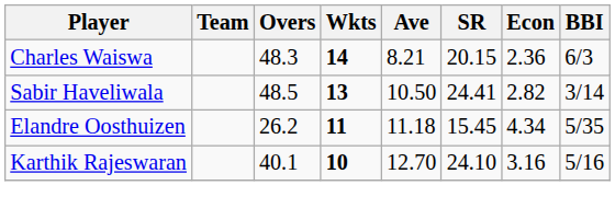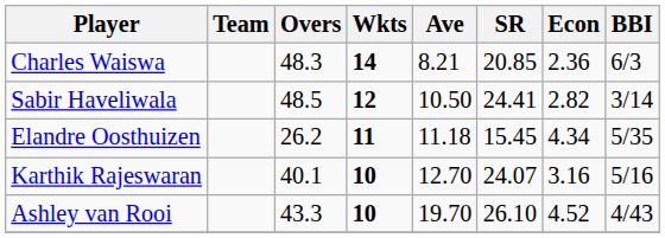 <table class="wikitable sortable">
 <tr>
 <th>Player</th>
 <th>Team</th>
 <th>Overs</th>
 <th>Wkts</th>
 <th>Ave</th>
 <th>SR</th>
 <th>Econ</th>
 <th>BBI</th>
 </tr>
 <tr>
 <td><a href='#'>Charles Waiswa</a></td>
 <td></td>
 <td>48.3</td>
 <td><strong>14</strong></td>
 <td>8.21</td>
-<td>20.15</td>
+<td>20.85</td>
 <td>2.36</td>
 <td>6/3</td>
 </tr>
 <tr>
 <td><a href='#'>Sabir Haveliwala</a></td>
 <td></td>
 <td>48.5</td>
-<td><strong>13</strong></td>
+<td><strong>12</strong></td>
 <td>10.50</td>
 <td>24.41</td>
 <td>2.82</td>
 <td>3/14</td>
 </tr>
 <tr>
 <td><a href='#'>Elandre Oosthuizen</a></td>
 <td></td>
 <td>26.2</td>
 <td><strong>11</strong></td>
 <td>11.18</td>
 <td>15.45</td>
 <td>4.34</td>
 <td>5/35</td>
 </tr>
 <tr>
 <td><a href='#'>Karthik Rajeswaran</a></td>
 <td></td>
 <td>40.1</td>
 <td><strong>10</strong></td>
 <td>12.70</td>
-<td>24.10</td>
+<td>24.07</td>
 <td>3.16</td>
 <td>5/16</td>
 </tr>
 <tr>
+<td><a href='#'>Ashley van Rooi</a></td>
+<td></td>
+<td>43.3</td>
+<td><strong>10</strong></td>
+<td>19.70</td>
+<td>26.10</td>
+<td>4.52</td>
+<td>4/43</td>
+</tr>
+<tr>
 </tr>
 </table>
